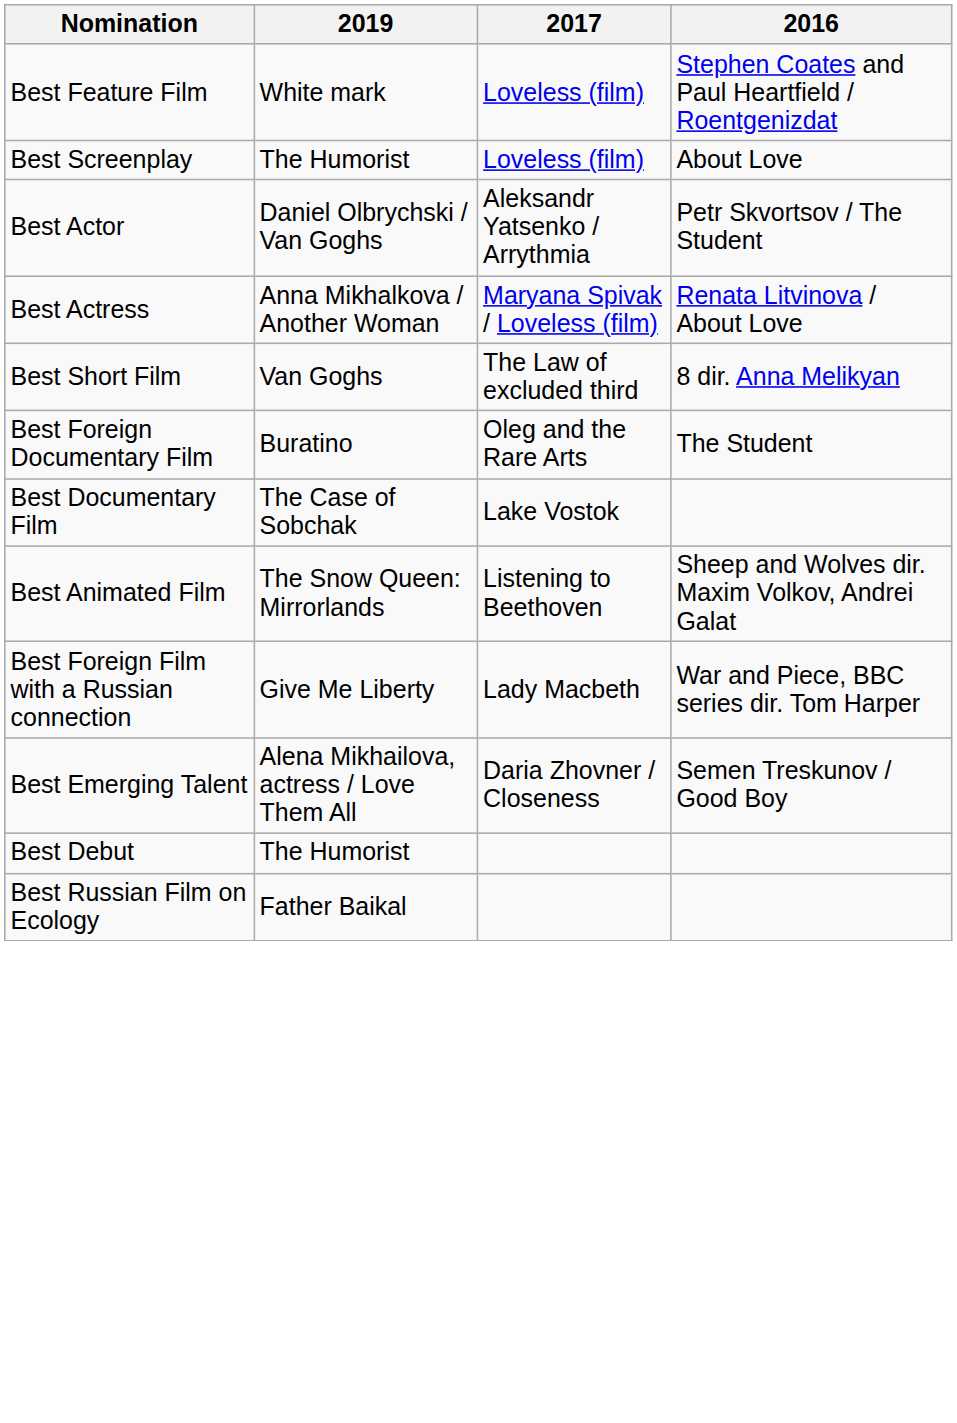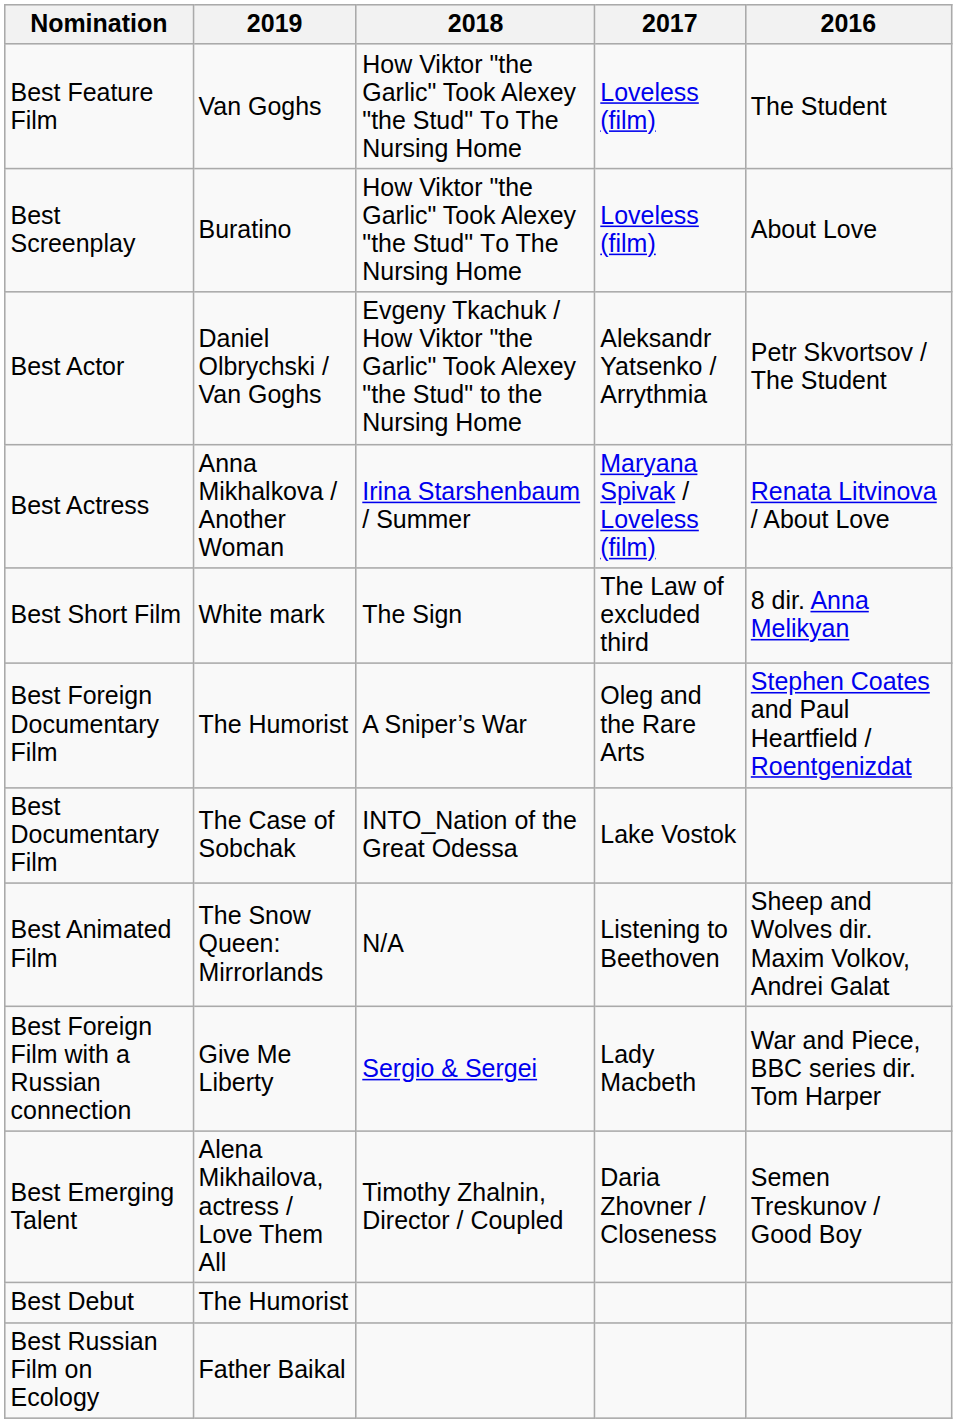 <table class="wikitable">
 <tr>
 <th>Nomination </th>
 <th>2019 </th>
+<th>2018</th>
 <th>2017</th>
 <th>2016</th>
 </tr>
 <tr>
 <td>Best Feature Film </td>
-<td>White mark</td>
+<td>Van Goghs</td>
+<td>How Viktor "the Garlic" Took Alexey "the Stud" Тo The Nursing Home</td>
 <td><a href='#'>Loveless (film)</a></td>
-<td><a href='#'>Stephen Coates</a> and Paul Heartfield / <a href='#'>Roentgenizdat</a></td>
+<td>The Student</td>
 </tr>
 <tr>
 <td>Best Screenplay</td>
-<td>The Humorist</td>
+<td>Buratino</td>
+<td>How Viktor "the Garlic" Took Alexey "the Stud" Тo The Nursing Home</td>
 <td><a href='#'>Loveless (film)</a></td>
 <td>About Love</td>
 </tr>
 <tr>
 <td>Best Actor</td>
 <td>Daniel Olbrychski / Van Goghs</td>
+<td>Evgeny Tkachuk / How Viktor "the Garlic" Took Alexey "the Stud" to the Nursing Home</td>
 <td>Aleksandr Yatsenko / Arrythmia</td>
 <td>Petr Skvortsov / The Student</td>
 </tr>
 <tr>
 <td>Best Actress</td>
 <td>Anna Mikhalkova / Another Woman</td>
+<td><a href='#'>Irina Starshenbaum</a> / Summer</td>
 <td><a href='#'>Maryana Spivak</a> / <a href='#'>Loveless (film)</a></td>
 <td><a href='#'>Renata Litvinova</a> / About Love</td>
 </tr>
 <tr>
 <td>Best Short Film</td>
-<td>Van Goghs</td>
+<td>White mark</td>
+<td>The Sign</td>
 <td>The Law of excluded third</td>
 <td>8 dir. <a href='#'>Anna Melikyan</a></td>
 </tr>
 <tr>
 <td>Best Foreign Documentary Film</td>
-<td>Buratino</td>
+<td>The Humorist</td>
+<td>A Sniper’s War</td>
 <td>Oleg and the Rare Arts</td>
-<td>The Student</td>
+<td><a href='#'>Stephen Coates</a> and Paul Heartfield / <a href='#'>Roentgenizdat</a></td>
 </tr>
 <tr>
 <td>Best Documentary Film</td>
 <td>The Case of Sobchak</td>
+<td>INTO_Nation of the Great Odessa</td>
 <td>Lake Vostok</td>
 <td></td>
 </tr>
 <tr>
 <td>Best Animated Film</td>
 <td>The Snow Queen: Mirrorlands </td>
+<td>N/A</td>
 <td>Listening to Beеthoven</td>
 <td>Sheep and Wolves dir. Maxim Volkov, Andrei Galat</td>
 </tr>
 <tr>
 <td>Best Foreign Film with a Russian connection</td>
 <td>Give Me Liberty</td>
+<td><a href='#'>Sergio & Sergei</a></td>
 <td>Lady Macbeth</td>
 <td>War and Piece, BBC series dir. Tom Harper</td>
 </tr>
 <tr>
 <td>Best Emerging Talent</td>
 <td>Alena Mikhailova, actress / Love Them All</td>
+<td>Timothy Zhalnin, Director / Coupled</td>
 <td>Daria Zhovner / Closeness</td>
 <td>Semen Treskunov / Good Boy</td>
 </tr>
 <tr>
 <td>Best Debut</td>
 <td>The Humorist</td>
 <td></td>
 <td></td>
+<td></td>
 </tr>
 <tr>
 <td>Best Russian Film on Ecology</td>
 <td>Father Baikal </td>
 <td></td>
 <td></td>
+<td></td>
 </tr>
 </table>
